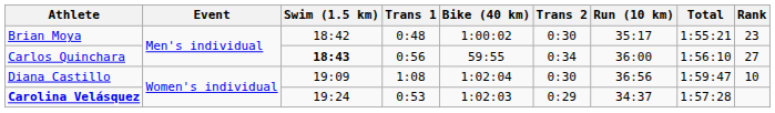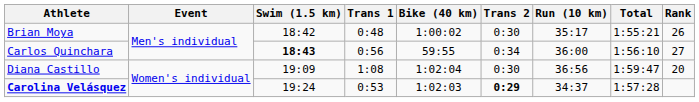 <table class="wikitable" style="font-size:90%">
 <tr>
 <th>Athlete</th>
 <th>Event</th>
 <th>Swim (1.5 km)</th>
 <th>Trans 1</th>
 <th>Bike (40 km)</th>
 <th>Trans 2</th>
 <th>Run (10 km)</th>
 <th>Total</th>
 <th>Rank</th>
 </tr>
 <tr align=center>
 <td align=left><a href='#'>Brian Moya</a></td>
 <td align=left rowspan="2"><a href='#'>Men's individual</a></td>
 <td>18:42</td>
 <td>0:48</td>
 <td>1:00:02</td>
 <td>0:30</td>
 <td>35:17</td>
 <td>1:55:21</td>
-<td>23</td>
+<td>26</td>
 </tr>
 <tr align=center>
 <td align=left><a href='#'>Carlos Quinchara</a></td>
 <td><strong>18:43</strong></td>
 <td>0:56</td>
 <td>59:55</td>
 <td>0:34</td>
 <td>36:00</td>
 <td>1:56:10</td>
 <td>27</td>
 </tr>
 <tr align=center>
 <td align=left><a href='#'>Diana Castillo</a></td>
 <td align=left rowspan="2"><a href='#'>Women's individual</a></td>
 <td>19:09</td>
 <td>1:08</td>
 <td>1:02:04</td>
 <td>0:30</td>
 <td>36:56</td>
 <td>1:59:47</td>
-<td>10</td>
+<td>20</td>
 </tr>
 <tr align=center>
 <td align=left><strong><a href='#'>Carolina Velásquez</a></strong></td>
 <td>19:24</td>
 <td>0:53</td>
 <td>1:02:03</td>
-<td>0:29</td>
+<td><strong>0:29</strong></td>
 <td>34:37</td>
 <td>1:57:28</td>
 <td></td>
 </tr>
 </table>
